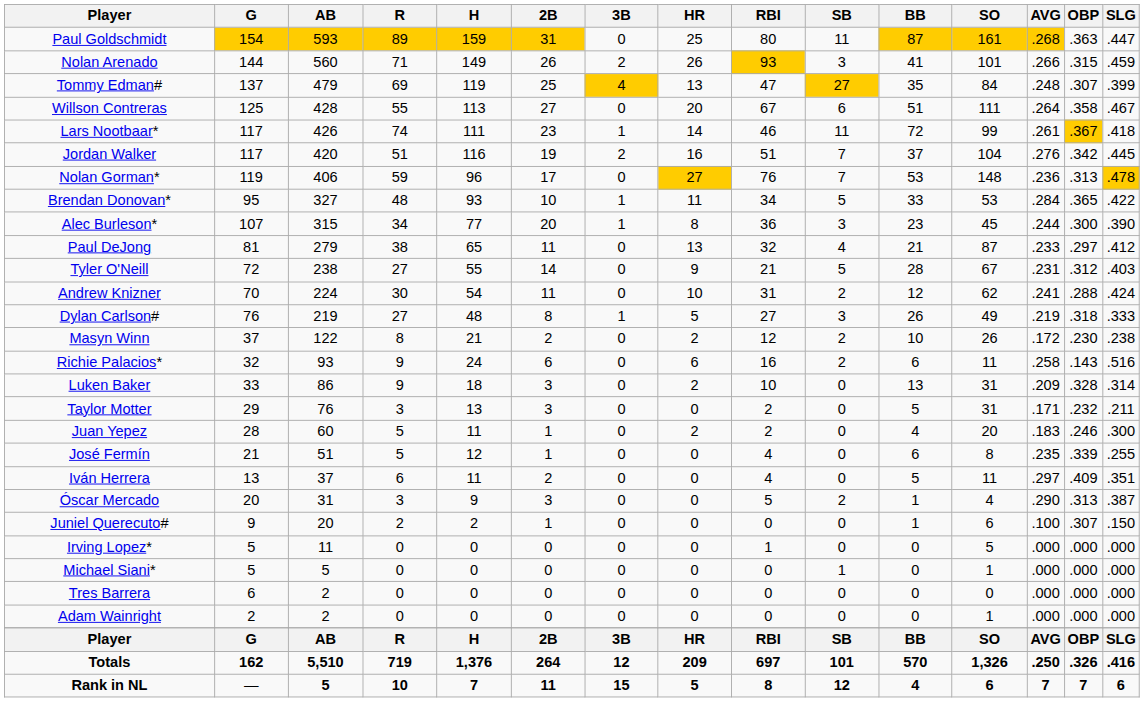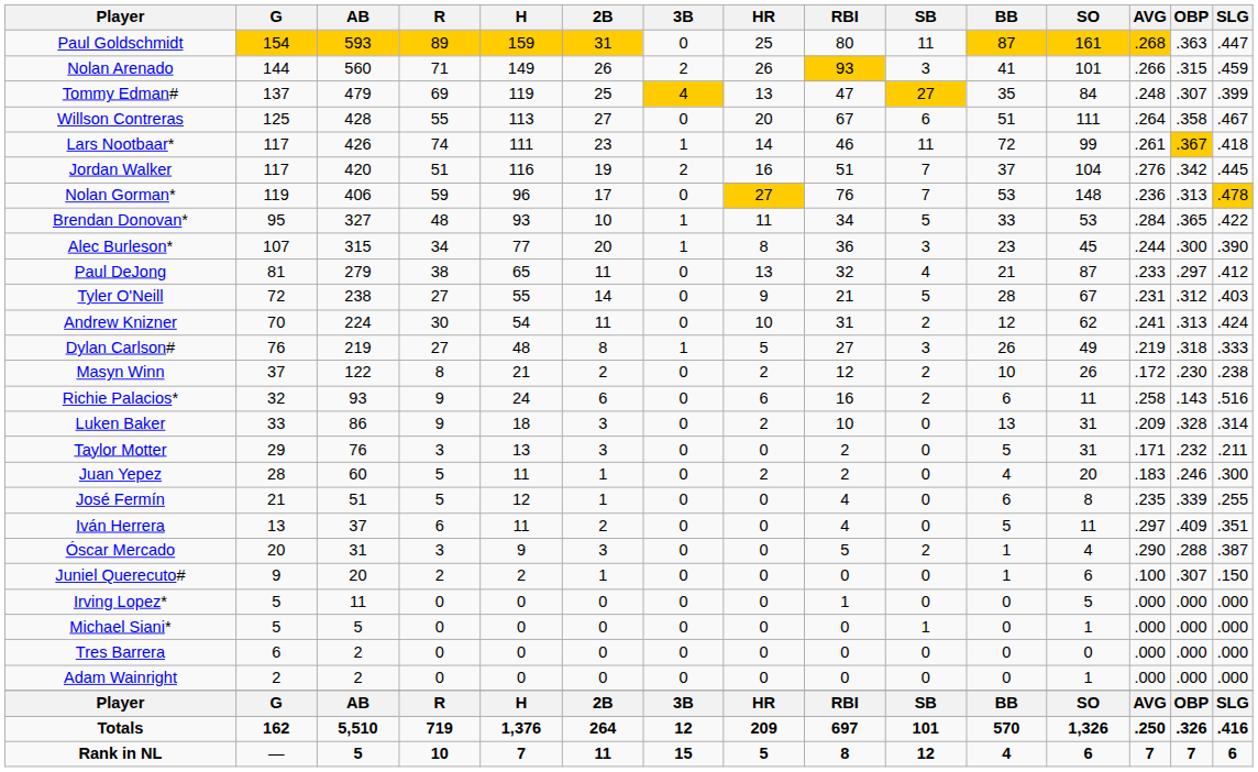 <table class="wikitable sortable" style="text-align:center;">
 <tr>
 <th bgcolor=#DDDDFF; width="20%">Player</th>
 <th bgcolor=#DDDDFF; width="7%">G</th>
 <th bgcolor=#DDDDFF; width="7%">AB</th>
 <th bgcolor=#DDDDFF; width="7%">R</th>
 <th bgcolor=#DDDDFF; width="7%">H</th>
 <th bgcolor=#DDDDFF; width="7%">2B</th>
 <th bgcolor=#DDDDFF; width="7%">3B</th>
 <th bgcolor=#DDDDFF; width="7%">HR</th>
 <th bgcolor=#DDDDFF; width="7%">RBI</th>
 <th bgcolor=#DDDDFF; width="7%">SB</th>
 <th bgcolor=#DDDDFF; width="7%">BB</th>
 <th bgcolor=#DDDDFF; width="7%">SO</th>
 <th bgcolor=#DDDDFF; width="7%">AVG</th>
 <th bgcolor=#DDDDFF; width="7%">OBP</th>
 <th bgcolor=#DDDDFF; width="7%">SLG</th>
 </tr>
 <tr>
 <td><a href='#'>Paul Goldschmidt</a></td>
 <td bgcolor=#ffcc00>154</td>
 <td bgcolor=#ffcc00>593</td>
 <td bgcolor=#ffcc00>89</td>
 <td bgcolor=#ffcc00>159</td>
 <td bgcolor=#ffcc00>31</td>
 <td>0</td>
 <td>25</td>
 <td>80</td>
 <td>11</td>
 <td bgcolor=#ffcc00>87</td>
 <td bgcolor=#ffcc00>161</td>
 <td bgcolor=#ffcc00>.268</td>
 <td>.363</td>
 <td>.447</td>
 </tr>
 <tr>
 <td><a href='#'>Nolan Arenado</a></td>
 <td>144</td>
 <td>560</td>
 <td>71</td>
 <td>149</td>
 <td>26</td>
 <td>2</td>
 <td>26</td>
 <td bgcolor=#ffcc00>93</td>
 <td>3</td>
 <td>41</td>
 <td>101</td>
 <td>.266</td>
 <td>.315</td>
 <td>.459</td>
 </tr>
 <tr>
 <td><a href='#'>Tommy Edman</a>#</td>
 <td>137</td>
 <td>479</td>
 <td>69</td>
 <td>119</td>
 <td>25</td>
 <td bgcolor=#ffcc00>4</td>
 <td>13</td>
 <td>47</td>
 <td bgcolor=#ffcc00>27</td>
 <td>35</td>
 <td>84</td>
 <td>.248</td>
 <td>.307</td>
 <td>.399</td>
 </tr>
 <tr>
 <td><a href='#'>Willson Contreras</a></td>
 <td>125</td>
 <td>428</td>
 <td>55</td>
 <td>113</td>
 <td>27</td>
 <td>0</td>
 <td>20</td>
 <td>67</td>
 <td>6</td>
 <td>51</td>
 <td>111</td>
 <td>.264</td>
 <td>.358</td>
 <td>.467</td>
 </tr>
 <tr>
 <td><a href='#'>Lars Nootbaar</a>*</td>
 <td>117</td>
 <td>426</td>
 <td>74</td>
 <td>111</td>
 <td>23</td>
 <td>1</td>
 <td>14</td>
 <td>46</td>
 <td>11</td>
 <td>72</td>
 <td>99</td>
 <td>.261</td>
 <td bgcolor=#ffcc00>.367</td>
 <td>.418</td>
 </tr>
 <tr>
 <td><a href='#'>Jordan Walker</a></td>
 <td>117</td>
 <td>420</td>
 <td>51</td>
 <td>116</td>
 <td>19</td>
 <td>2</td>
 <td>16</td>
 <td>51</td>
 <td>7</td>
 <td>37</td>
 <td>104</td>
 <td>.276</td>
 <td>.342</td>
 <td>.445</td>
 </tr>
 <tr>
 <td><a href='#'>Nolan Gorman</a>*</td>
 <td>119</td>
 <td>406</td>
 <td>59</td>
 <td>96</td>
 <td>17</td>
 <td>0</td>
 <td bgcolor=#ffcc00>27</td>
 <td>76</td>
 <td>7</td>
 <td>53</td>
 <td>148</td>
 <td>.236</td>
 <td>.313</td>
 <td bgcolor=#ffcc00>.478</td>
 </tr>
 <tr>
 <td><a href='#'>Brendan Donovan</a>*</td>
 <td>95</td>
 <td>327</td>
 <td>48</td>
 <td>93</td>
 <td>10</td>
 <td>1</td>
 <td>11</td>
 <td>34</td>
 <td>5</td>
 <td>33</td>
 <td>53</td>
 <td>.284</td>
 <td>.365</td>
 <td>.422</td>
 </tr>
 <tr>
 <td><a href='#'>Alec Burleson</a>*</td>
 <td>107</td>
 <td>315</td>
 <td>34</td>
 <td>77</td>
 <td>20</td>
 <td>1</td>
 <td>8</td>
 <td>36</td>
 <td>3</td>
 <td>23</td>
 <td>45</td>
 <td>.244</td>
 <td>.300</td>
 <td>.390</td>
 </tr>
 <tr>
 <td><a href='#'>Paul DeJong</a></td>
 <td>81</td>
 <td>279</td>
 <td>38</td>
 <td>65</td>
 <td>11</td>
 <td>0</td>
 <td>13</td>
 <td>32</td>
 <td>4</td>
 <td>21</td>
 <td>87</td>
 <td>.233</td>
 <td>.297</td>
 <td>.412</td>
 </tr>
 <tr>
 <td><a href='#'>Tyler O'Neill</a></td>
 <td>72</td>
 <td>238</td>
 <td>27</td>
 <td>55</td>
 <td>14</td>
 <td>0</td>
 <td>9</td>
 <td>21</td>
 <td>5</td>
 <td>28</td>
 <td>67</td>
 <td>.231</td>
 <td>.312</td>
 <td>.403</td>
 </tr>
 <tr>
 <td><a href='#'>Andrew Knizner</a></td>
 <td>70</td>
 <td>224</td>
 <td>30</td>
 <td>54</td>
 <td>11</td>
 <td>0</td>
 <td>10</td>
 <td>31</td>
 <td>2</td>
 <td>12</td>
 <td>62</td>
 <td>.241</td>
-<td>.288</td>
+<td>.313</td>
 <td>.424</td>
 </tr>
 <tr>
 <td><a href='#'>Dylan Carlson</a>#</td>
 <td>76</td>
 <td>219</td>
 <td>27</td>
 <td>48</td>
 <td>8</td>
 <td>1</td>
 <td>5</td>
 <td>27</td>
 <td>3</td>
 <td>26</td>
 <td>49</td>
 <td>.219</td>
 <td>.318</td>
 <td>.333</td>
 </tr>
 <tr>
 <td><a href='#'>Masyn Winn</a></td>
 <td>37</td>
 <td>122</td>
 <td>8</td>
 <td>21</td>
 <td>2</td>
 <td>0</td>
 <td>2</td>
 <td>12</td>
 <td>2</td>
 <td>10</td>
 <td>26</td>
 <td>.172</td>
 <td>.230</td>
 <td>.238</td>
 </tr>
 <tr>
 <td><a href='#'>Richie Palacios</a>*</td>
 <td>32</td>
 <td>93</td>
 <td>9</td>
 <td>24</td>
 <td>6</td>
 <td>0</td>
 <td>6</td>
 <td>16</td>
 <td>2</td>
 <td>6</td>
 <td>11</td>
 <td>.258</td>
 <td>.143</td>
 <td>.516</td>
 </tr>
 <tr>
 <td><a href='#'>Luken Baker</a></td>
 <td>33</td>
 <td>86</td>
 <td>9</td>
 <td>18</td>
 <td>3</td>
 <td>0</td>
 <td>2</td>
 <td>10</td>
 <td>0</td>
 <td>13</td>
 <td>31</td>
 <td>.209</td>
 <td>.328</td>
 <td>.314</td>
 </tr>
 <tr>
 <td><a href='#'>Taylor Motter</a></td>
 <td>29</td>
 <td>76</td>
 <td>3</td>
 <td>13</td>
 <td>3</td>
 <td>0</td>
 <td>0</td>
 <td>2</td>
 <td>0</td>
 <td>5</td>
 <td>31</td>
 <td>.171</td>
 <td>.232</td>
 <td>.211</td>
 </tr>
 <tr>
 <td><a href='#'>Juan Yepez</a></td>
 <td>28</td>
 <td>60</td>
 <td>5</td>
 <td>11</td>
 <td>1</td>
 <td>0</td>
 <td>2</td>
 <td>2</td>
 <td>0</td>
 <td>4</td>
 <td>20</td>
 <td>.183</td>
 <td>.246</td>
 <td>.300</td>
 </tr>
 <tr>
 <td><a href='#'>José Fermín</a></td>
 <td>21</td>
 <td>51</td>
 <td>5</td>
 <td>12</td>
 <td>1</td>
 <td>0</td>
 <td>0</td>
 <td>4</td>
 <td>0</td>
 <td>6</td>
 <td>8</td>
 <td>.235</td>
 <td>.339</td>
 <td>.255</td>
 </tr>
 <tr>
 <td><a href='#'>Iván Herrera</a></td>
 <td>13</td>
 <td>37</td>
 <td>6</td>
 <td>11</td>
 <td>2</td>
 <td>0</td>
 <td>0</td>
 <td>4</td>
 <td>0</td>
 <td>5</td>
 <td>11</td>
 <td>.297</td>
 <td>.409</td>
 <td>.351</td>
 </tr>
 <tr>
 <td><a href='#'>Óscar Mercado</a></td>
 <td>20</td>
 <td>31</td>
 <td>3</td>
 <td>9</td>
 <td>3</td>
 <td>0</td>
 <td>0</td>
 <td>5</td>
 <td>2</td>
 <td>1</td>
 <td>4</td>
 <td>.290</td>
-<td>.313</td>
+<td>.288</td>
 <td>.387</td>
 </tr>
 <tr>
 <td><a href='#'>Juniel Querecuto</a>#</td>
 <td>9</td>
 <td>20</td>
 <td>2</td>
 <td>2</td>
 <td>1</td>
 <td>0</td>
 <td>0</td>
 <td>0</td>
 <td>0</td>
 <td>1</td>
 <td>6</td>
 <td>.100</td>
 <td>.307</td>
 <td>.150</td>
 </tr>
 <tr>
 <td><a href='#'>Irving Lopez</a>*</td>
 <td>5</td>
 <td>11</td>
 <td>0</td>
 <td>0</td>
 <td>0</td>
 <td>0</td>
 <td>0</td>
 <td>1</td>
 <td>0</td>
 <td>0</td>
 <td>5</td>
 <td>.000</td>
 <td>.000</td>
 <td>.000</td>
 </tr>
 <tr>
 <td><a href='#'>Michael Siani</a>*</td>
 <td>5</td>
 <td>5</td>
 <td>0</td>
 <td>0</td>
 <td>0</td>
 <td>0</td>
 <td>0</td>
 <td>0</td>
 <td>1</td>
 <td>0</td>
 <td>1</td>
 <td>.000</td>
 <td>.000</td>
 <td>.000</td>
 </tr>
 <tr>
 <td><a href='#'>Tres Barrera</a></td>
 <td>6</td>
 <td>2</td>
 <td>0</td>
 <td>0</td>
 <td>0</td>
 <td>0</td>
 <td>0</td>
 <td>0</td>
 <td>0</td>
 <td>0</td>
 <td>0</td>
 <td>.000</td>
 <td>.000</td>
 <td>.000</td>
 </tr>
 <tr>
 <td><a href='#'>Adam Wainright</a></td>
 <td>2</td>
 <td>2</td>
 <td>0</td>
 <td>0</td>
 <td>0</td>
 <td>0</td>
 <td>0</td>
 <td>0</td>
 <td>0</td>
 <td>0</td>
 <td>1</td>
 <td>.000</td>
 <td>.000</td>
 <td>.000</td>
 </tr>
 <tr class="sortbottom">
 </tr>
 <tr>
 <th bgcolor=#DDDDFF; width="20%">Player</th>
 <th bgcolor=#DDDDFF; width="7%">G</th>
 <th bgcolor=#DDDDFF; width="7%">AB</th>
 <th bgcolor=#DDDDFF; width="7%">R</th>
 <th bgcolor=#DDDDFF; width="7%">H</th>
 <th bgcolor=#DDDDFF; width="7%">2B</th>
 <th bgcolor=#DDDDFF; width="7%">3B</th>
 <th bgcolor=#DDDDFF; width="7%">HR</th>
 <th bgcolor=#DDDDFF; width="7%">RBI</th>
 <th bgcolor=#DDDDFF; width="7%">SB</th>
 <th bgcolor=#DDDDFF; width="7%">BB</th>
 <th bgcolor=#DDDDFF; width="7%">SO</th>
 <th bgcolor=#DDDDFF; width="7%">AVG</th>
 <th bgcolor=#DDDDFF; width="7%">OBP</th>
 <th bgcolor=#DDDDFF; width="7%">SLG</th>
 </tr>
 <tr>
 <td><strong>Totals</strong></td>
 <td><strong>162</strong></td>
 <td><strong>5,510</strong></td>
 <td><strong>719</strong></td>
 <td><strong>1,376</strong></td>
 <td><strong>264</strong></td>
 <td><strong>12</strong></td>
 <td><strong>209</strong></td>
 <td><strong>697</strong></td>
 <td><strong>101</strong></td>
 <td><strong>570</strong></td>
 <td><strong>1,326</strong></td>
 <td><strong>.250</strong></td>
 <td><strong>.326</strong></td>
 <td><strong>.416</strong></td>
 </tr>
 <tr>
 <td><strong>Rank in NL</strong></td>
 <td>—</td>
 <td><strong>5</strong></td>
 <td><strong>10</strong></td>
 <td><strong>7</strong></td>
 <td><strong>11</strong></td>
 <td><strong>15</strong></td>
 <td><strong>5</strong></td>
 <td><strong>8</strong></td>
 <td><strong>12</strong></td>
 <td><strong>4</strong></td>
 <td><strong>6</strong></td>
 <td><strong>7</strong></td>
 <td><strong>7</strong></td>
 <td><strong>6</strong></td>
 </tr>
 </table>
